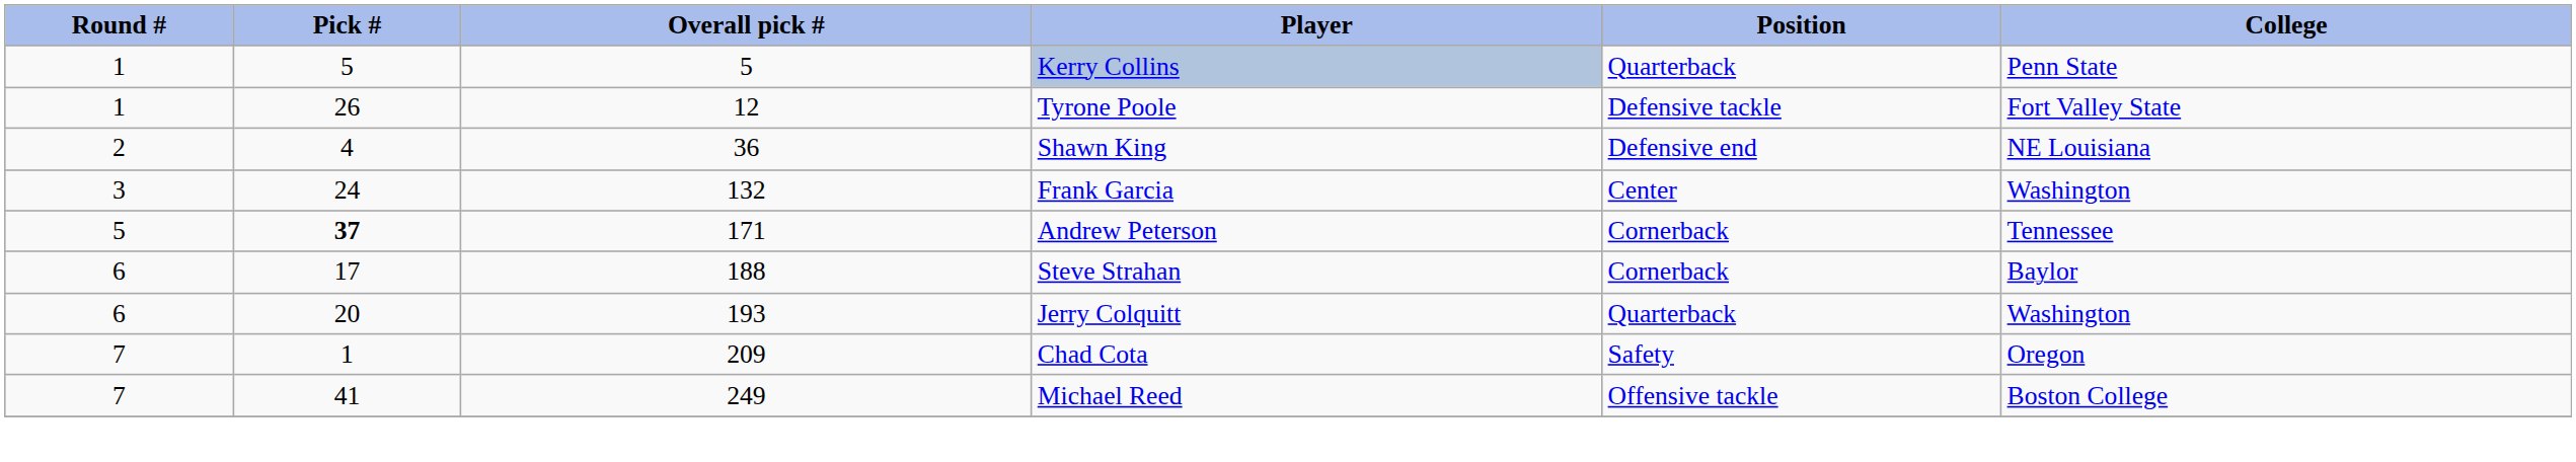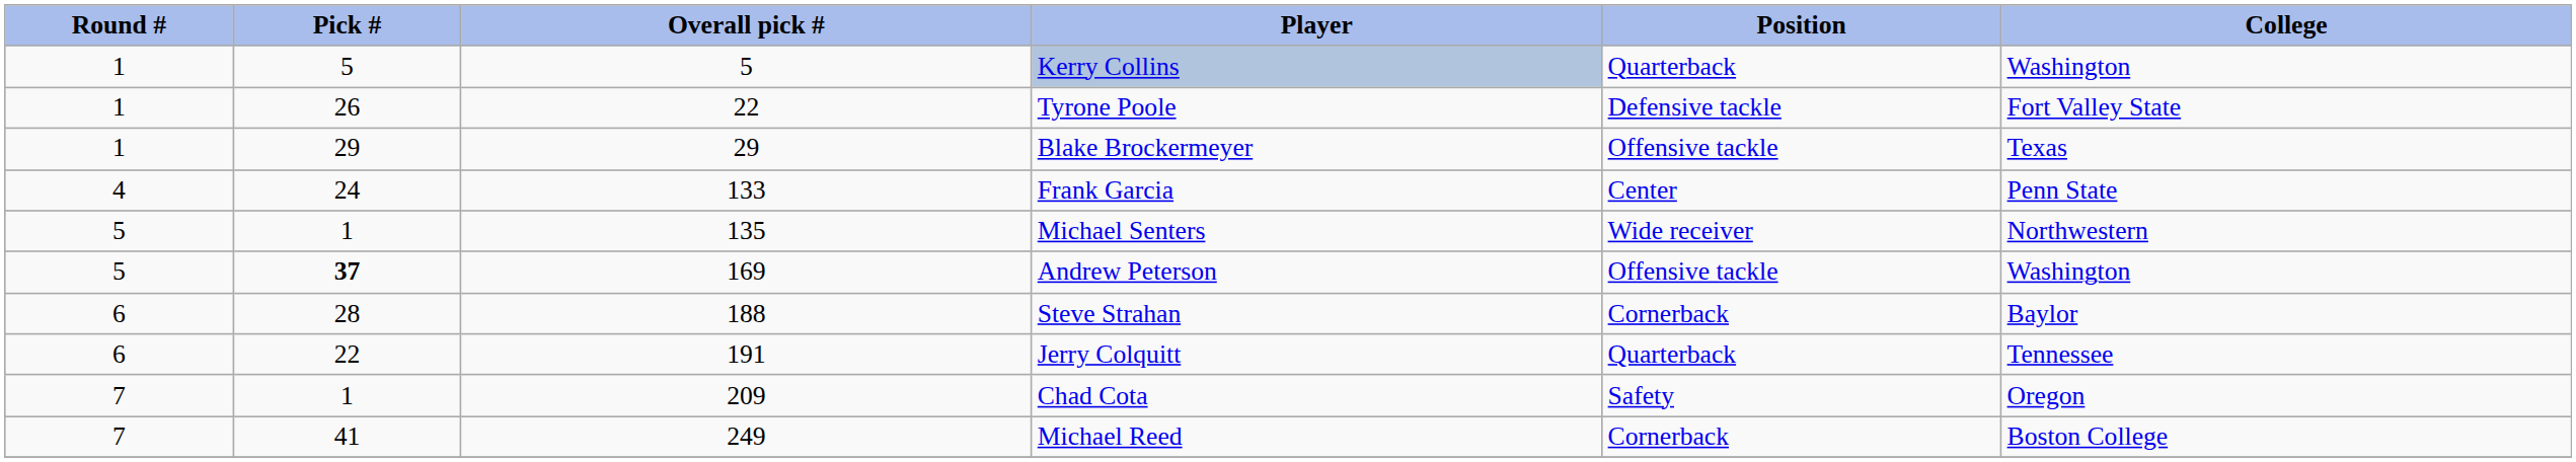 <table class="wikitable" style="width: 100%">
 <tr>
 <th style="background:#A8BDEC;" width=8%>Round #</th>
 <th width=8% style="background:#A8BDEC;">Pick #</th>
 <th width=20% style="background:#A8BDEC;">Overall pick #</th>
 <th width=20% style="background:#A8BDEC;">Player</th>
 <th width=14% style="background:#A8BDEC;">Position</th>
 <th width=20% style="background:#A8BDEC;">College</th>
 </tr>
 <tr>
 <td align=center>1</td>
 <td align=center>5</td>
 <td align=center>5</td>
 <td bgcolor=lightsteelblue><a href='#'>Kerry Collins</a></td>
 <td><a href='#'>Quarterback</a></td>
-<td><a href='#'>Penn State</a></td>
+<td><a href='#'>Washington</a></td>
 </tr>
 <tr>
 <td align=center>1</td>
 <td align=center>26</td>
-<td align=center>12</td>
+<td align=center>22</td>
 <td><a href='#'>Tyrone Poole</a></td>
 <td><a href='#'>Defensive tackle</a></td>
 <td><a href='#'>Fort Valley State</a></td>
 </tr>
 <tr>
-<td align=center>2</td>
-<td align=center>4</td>
-<td align=center>36</td>
-<td><a href='#'>Shawn King</a></td>
-<td><a href='#'>Defensive end</a></td>
-<td><a href='#'>NE Louisiana</a></td>
+<td align=center>1</td>
+<td align=center>29</td>
+<td align=center>29</td>
+<td><a href='#'>Blake Brockermeyer</a></td>
+<td><a href='#'>Offensive tackle</a></td>
+<td><a href='#'>Texas</a></td>
 </tr>
 <tr>
-<td align=center>3</td>
+<td align=center>4</td>
 <td align=center>24</td>
-<td align=center>132</td>
+<td align=center>133</td>
 <td><a href='#'>Frank Garcia</a></td>
 <td><a href='#'>Center</a></td>
-<td><a href='#'>Washington</a></td>
+<td><a href='#'>Penn State</a></td>
+</tr>
+<tr>
+<td align=center>5</td>
+<td align=center>1</td>
+<td align=center>135</td>
+<td><a href='#'>Michael Senters</a></td>
+<td><a href='#'>Wide receiver</a></td>
+<td><a href='#'>Northwestern</a></td>
 </tr>
 <tr>
 <td align=center>5</td>
 <td align=center><strong>37</strong></td>
-<td align=center>171</td>
+<td align=center>169</td>
 <td><a href='#'>Andrew Peterson</a></td>
-<td><a href='#'>Cornerback</a></td>
-<td><a href='#'>Tennessee</a></td>
+<td><a href='#'>Offensive tackle</a></td>
+<td><a href='#'>Washington</a></td>
 </tr>
 <tr>
 <td align=center>6</td>
-<td align=center>17</td>
+<td align=center>28</td>
 <td align=center>188</td>
 <td><a href='#'>Steve Strahan</a></td>
 <td><a href='#'>Cornerback</a></td>
 <td><a href='#'>Baylor</a></td>
 </tr>
 <tr>
 <td align=center>6</td>
-<td align=center>20</td>
-<td align=center>193</td>
+<td align=center>22</td>
+<td align=center>191</td>
 <td><a href='#'>Jerry Colquitt</a></td>
 <td><a href='#'>Quarterback</a></td>
-<td><a href='#'>Washington</a></td>
+<td><a href='#'>Tennessee</a></td>
 </tr>
 <tr>
 <td align=center>7</td>
 <td align=center>1</td>
 <td align=center>209</td>
 <td><a href='#'>Chad Cota</a></td>
 <td><a href='#'>Safety</a></td>
 <td><a href='#'>Oregon</a></td>
 </tr>
 <tr>
 <td align=center>7</td>
 <td align=center>41</td>
 <td align=center>249</td>
 <td><a href='#'>Michael Reed</a></td>
-<td><a href='#'>Offensive tackle</a></td>
+<td><a href='#'>Cornerback</a></td>
 <td><a href='#'>Boston College</a></td>
 </tr>
 <tr>
 </tr>
 </table>
